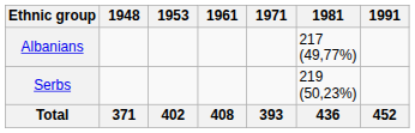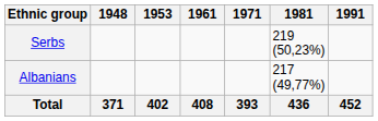 <table class="wikitable">
 <tr>
 <th>Ethnic group</th>
 <th style="width: 3em;">1948</th>
 <th style="width: 3em;">1953</th>
 <th style="width: 3em;">1961</th>
 <th style="width: 3em;">1971</th>
 <th style="width: 3em;">1981</th>
 <th style="width: 3em;">1991</th>
 </tr>
 <tr>
+<th style="font-weight: normal;"><a href='#'>Serbs</a></th>
+<td></td>
+<td></td>
+<td></td>
+<td></td>
+<td>219 (50,23%)</td>
+<td></td>
+</tr>
+<tr>
 <th style="font-weight: normal;"><a href='#'>Albanians</a></th>
 <td></td>
 <td></td>
 <td></td>
 <td></td>
 <td>217 (49,77%)</td>
-<td></td>
-</tr>
-<tr>
-<th style="font-weight: normal;"><a href='#'>Serbs</a></th>
-<td></td>
-<td></td>
-<td></td>
-<td></td>
-<td>219 (50,23%)</td>
 <td></td>
 </tr>
 <tr>
 <th>Total</th>
 <th>371</th>
 <th>402</th>
 <th>408</th>
 <th>393</th>
 <th>436</th>
 <th>452</th>
 </tr>
 </table>
